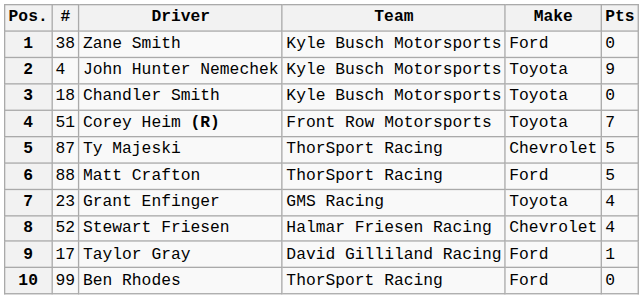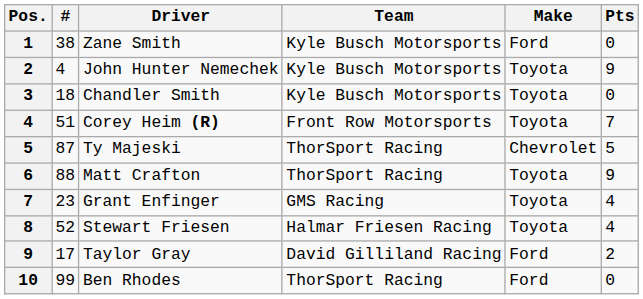 <table class="wikitable" style="font-size:95%">
 <tr>
 <th>Pos.</th>
 <th>#</th>
 <th>Driver</th>
 <th>Team</th>
 <th>Make</th>
 <th>Pts</th>
 </tr>
 <tr>
 <th>1</th>
 <td>38</td>
 <td>Zane Smith</td>
 <td>Kyle Busch Motorsports</td>
 <td>Ford</td>
 <td>0</td>
 </tr>
 <tr>
 <th>2</th>
 <td>4</td>
 <td>John Hunter Nemechek</td>
 <td>Kyle Busch Motorsports</td>
 <td>Toyota</td>
 <td>9</td>
 </tr>
 <tr>
 <th>3</th>
 <td>18</td>
 <td>Chandler Smith</td>
 <td>Kyle Busch Motorsports</td>
 <td>Toyota</td>
 <td>0</td>
 </tr>
 <tr>
 <th>4</th>
 <td>51</td>
 <td>Corey Heim <strong>(R)</strong></td>
 <td>Front Row Motorsports</td>
 <td>Toyota</td>
 <td>7</td>
 </tr>
 <tr>
 <th>5</th>
 <td>87</td>
 <td>Ty Majeski</td>
 <td>ThorSport Racing</td>
 <td>Chevrolet</td>
 <td>5</td>
 </tr>
 <tr>
 <th>6</th>
 <td>88</td>
 <td>Matt Crafton</td>
 <td>ThorSport Racing</td>
-<td>Ford</td>
-<td>5</td>
+<td>Toyota</td>
+<td>9</td>
 </tr>
 <tr>
 <th>7</th>
 <td>23</td>
 <td>Grant Enfinger</td>
 <td>GMS Racing</td>
 <td>Toyota</td>
 <td>4</td>
 </tr>
 <tr>
 <th>8</th>
 <td>52</td>
 <td>Stewart Friesen</td>
 <td>Halmar Friesen Racing</td>
-<td>Chevrolet</td>
+<td>Toyota</td>
 <td>4</td>
 </tr>
 <tr>
 <th>9</th>
 <td>17</td>
 <td>Taylor Gray</td>
 <td>David Gilliland Racing</td>
 <td>Ford</td>
-<td>1</td>
+<td>2</td>
 </tr>
 <tr>
 <th>10</th>
 <td>99</td>
 <td>Ben Rhodes</td>
 <td>ThorSport Racing</td>
 <td>Ford</td>
 <td>0</td>
 </tr>
 </table>
